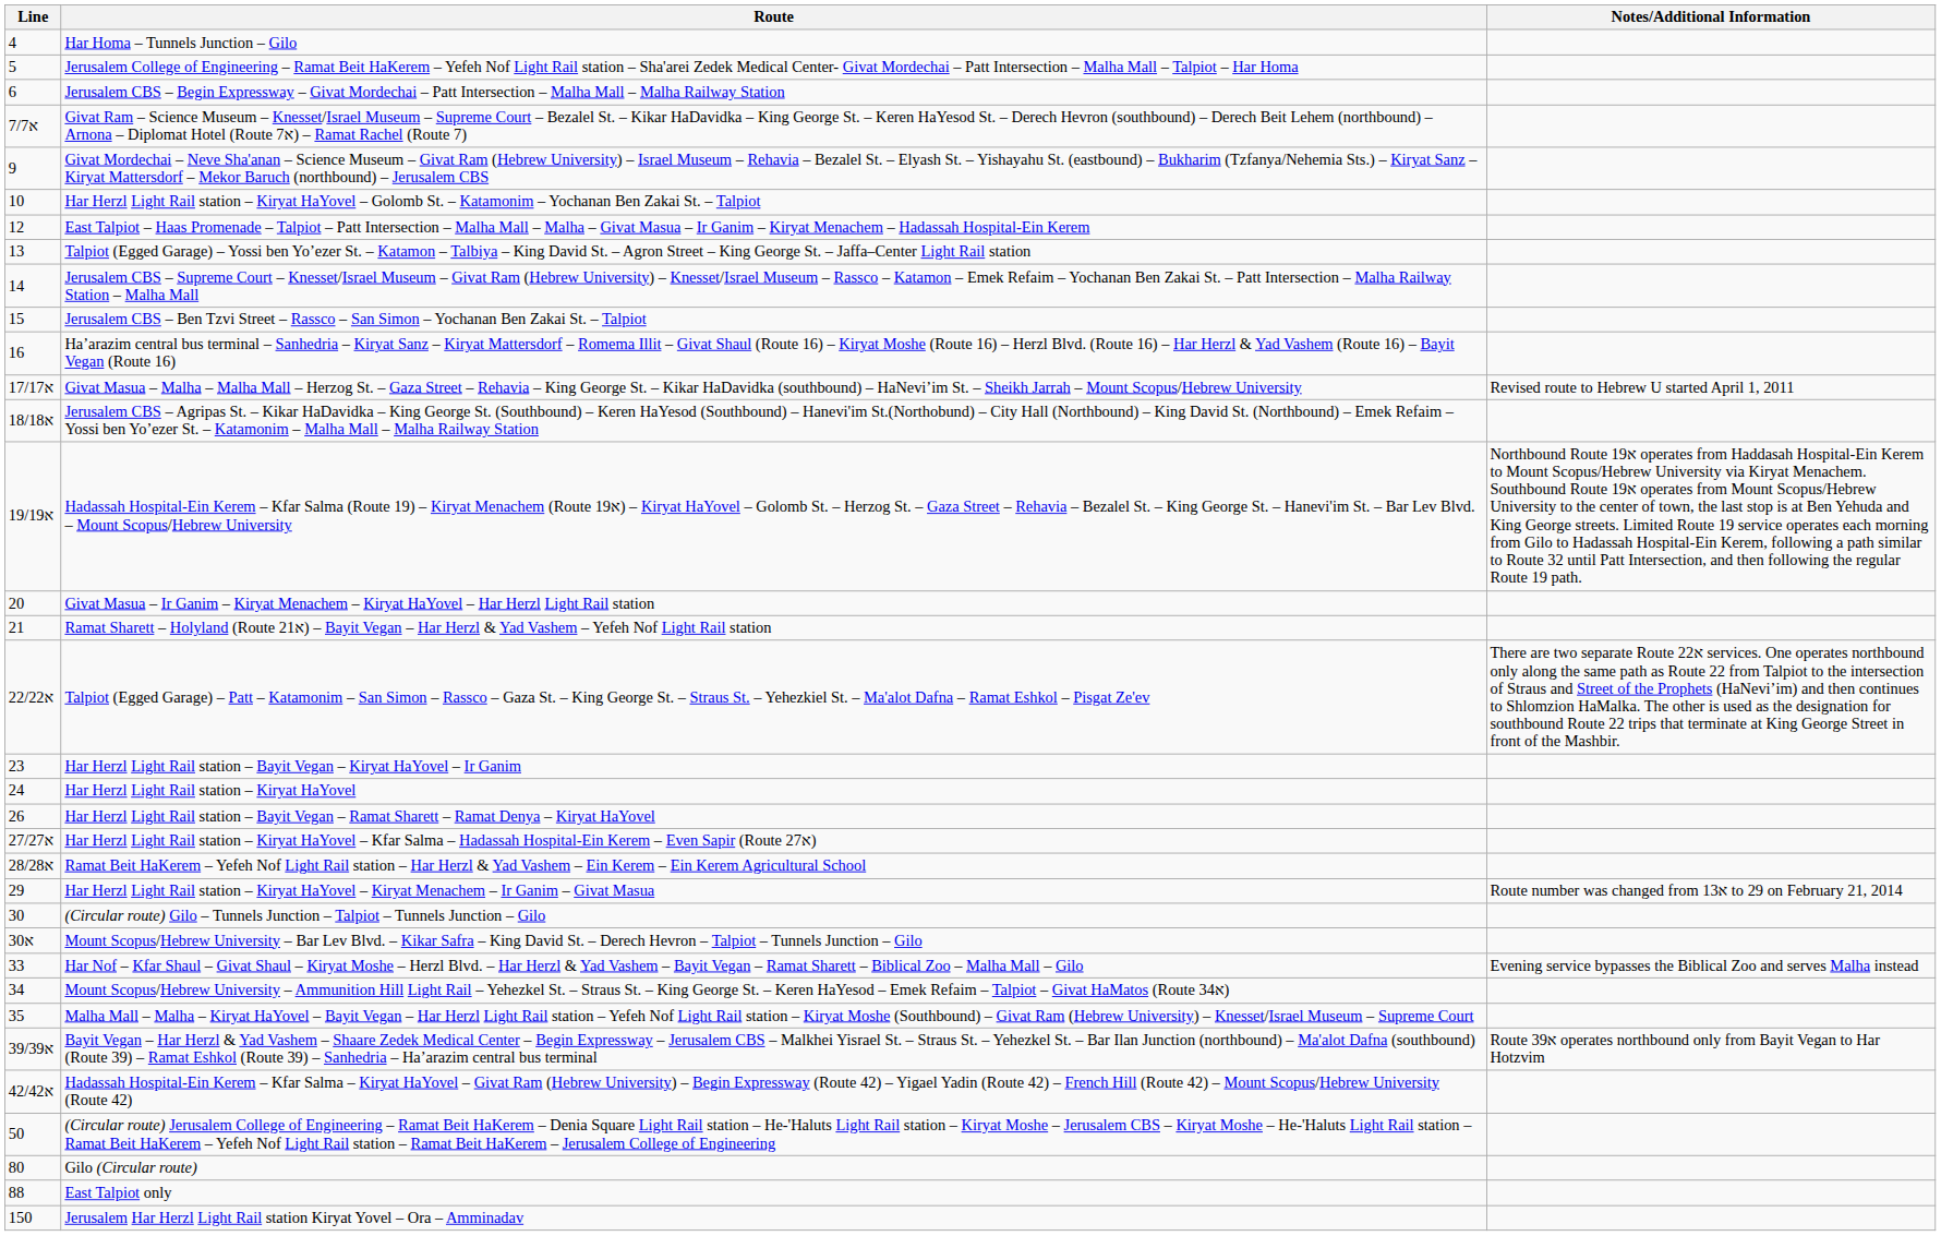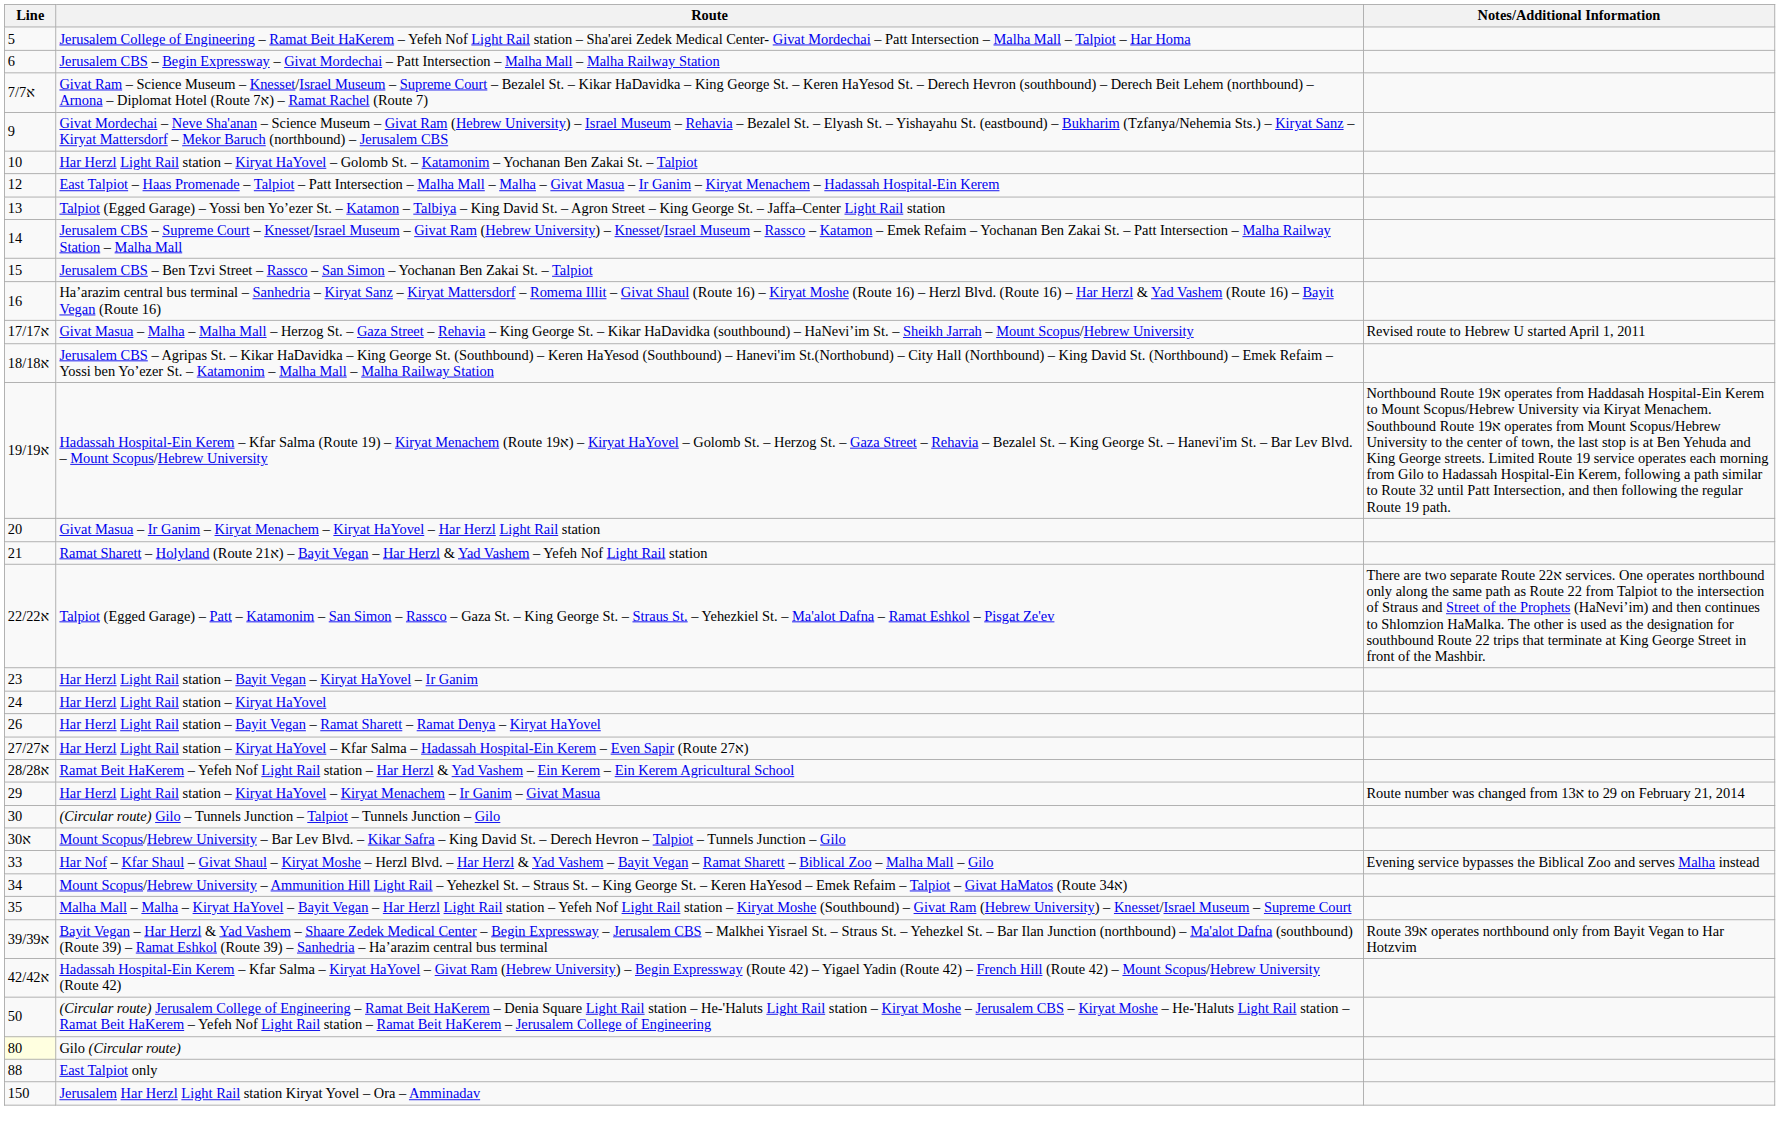 <table class="wikitable">
 <tr>
 <th width="50">Line</th>
 <th>Route</th>
 <th width="450">Notes/Additional Information</th>
-</tr>
-<tr>
-<td>4</td>
-<td><a href='#'>Har Homa</a> – Tunnels Junction – <a href='#'>Gilo</a></td>
-<td></td>
 </tr>
 <tr>
 <td>5</td>
 <td><a href='#'>Jerusalem College of Engineering</a> – <a href='#'>Ramat Beit HaKerem</a> – Yefeh Nof <a href='#'>Light Rail</a> station – Sha'arei Zedek Medical Center- <a href='#'>Givat Mordechai</a> – Patt Intersection – <a href='#'>Malha Mall</a> – <a href='#'>Talpiot</a> – <a href='#'>Har Homa</a></td>
 <td></td>
 </tr>
 <tr>
 <td>6</td>
 <td><a href='#'>Jerusalem CBS</a> – <a href='#'>Begin Expressway</a> – <a href='#'>Givat Mordechai</a> – Patt Intersection – <a href='#'>Malha Mall</a> – <a href='#'>Malha Railway Station</a></td>
 <td></td>
 </tr>
 <tr>
 <td>7/7א</td>
 <td><a href='#'>Givat Ram</a> – Science Museum – <a href='#'>Knesset</a>/<a href='#'>Israel Museum</a> – <a href='#'>Supreme Court</a> – Bezalel St. – Kikar HaDavidka – King George St. – Keren HaYesod St. – Derech Hevron (southbound) – Derech Beit Lehem (northbound) – <a href='#'>Arnona</a> – Diplomat Hotel (Route 7א) – <a href='#'>Ramat Rachel</a> (Route 7)</td>
 <td></td>
 </tr>
 <tr>
 <td>9</td>
 <td><a href='#'>Givat Mordechai</a> – <a href='#'>Neve Sha'anan</a> – Science Museum – <a href='#'>Givat Ram</a> (<a href='#'>Hebrew University</a>) – <a href='#'>Israel Museum</a> – <a href='#'>Rehavia</a> – Bezalel St. – Elyash St. – Yishayahu St. (eastbound) – <a href='#'>Bukharim</a> (Tzfanya/Nehemia Sts.) – <a href='#'>Kiryat Sanz</a> – <a href='#'>Kiryat Mattersdorf</a> – <a href='#'>Mekor Baruch</a> (northbound) – <a href='#'>Jerusalem CBS</a></td>
 <td></td>
 </tr>
 <tr>
 <td>10</td>
 <td><a href='#'>Har Herzl</a> <a href='#'>Light Rail</a> station – <a href='#'>Kiryat HaYovel</a> – Golomb St. – <a href='#'>Katamonim</a> – Yochanan Ben Zakai St. – <a href='#'>Talpiot</a></td>
 <td></td>
 </tr>
 <tr>
 <td>12</td>
 <td><a href='#'>East Talpiot</a> – <a href='#'>Haas Promenade</a> – <a href='#'>Talpiot</a> – Patt Intersection – <a href='#'>Malha Mall</a> – <a href='#'>Malha</a> – <a href='#'>Givat Masua</a> – <a href='#'>Ir Ganim</a> – <a href='#'>Kiryat Menachem</a> – <a href='#'>Hadassah Hospital-Ein Kerem</a></td>
 <td></td>
 </tr>
 <tr>
 <td>13</td>
 <td><a href='#'>Talpiot</a> (Egged Garage) – Yossi ben Yo’ezer St. – <a href='#'>Katamon</a> – <a href='#'>Talbiya</a> – King David St. – Agron Street – King George St. – Jaffa–Center <a href='#'>Light Rail</a> station</td>
 <td></td>
 </tr>
 <tr>
 <td>14</td>
 <td><a href='#'>Jerusalem CBS</a> – <a href='#'>Supreme Court</a> – <a href='#'>Knesset</a>/<a href='#'>Israel Museum</a> – <a href='#'>Givat Ram</a> (<a href='#'>Hebrew University</a>) – <a href='#'>Knesset</a>/<a href='#'>Israel Museum</a> – <a href='#'>Rassco</a> – <a href='#'>Katamon</a> – Emek Refaim – Yochanan Ben Zakai St. – Patt Intersection – <a href='#'>Malha Railway Station</a> – <a href='#'>Malha Mall</a></td>
 <td></td>
 </tr>
 <tr>
 <td>15</td>
 <td><a href='#'>Jerusalem CBS</a> – Ben Tzvi Street – <a href='#'>Rassco</a> – <a href='#'>San Simon</a> – Yochanan Ben Zakai St. – <a href='#'>Talpiot</a></td>
 </tr>
 <tr>
 <td>16</td>
 <td>Ha’arazim central bus terminal – <a href='#'>Sanhedria</a> – <a href='#'>Kiryat Sanz</a> – <a href='#'>Kiryat Mattersdorf</a> – <a href='#'>Romema Illit</a> – <a href='#'>Givat Shaul</a> (Route 16) – <a href='#'>Kiryat Moshe</a> (Route 16) – Herzl Blvd. (Route 16) – <a href='#'>Har Herzl</a> & <a href='#'>Yad Vashem</a> (Route 16) – <a href='#'>Bayit Vegan</a> (Route 16)</td>
 <td></td>
 </tr>
 <tr>
 <td>17/17א</td>
 <td><a href='#'>Givat Masua</a> – <a href='#'>Malha</a> – <a href='#'>Malha Mall</a> – Herzog St. – <a href='#'>Gaza Street</a> – <a href='#'>Rehavia</a> – King George St. – Kikar HaDavidka (southbound) – HaNevi’im St. – <a href='#'>Sheikh Jarrah</a> – <a href='#'>Mount Scopus</a>/<a href='#'>Hebrew University</a></td>
 <td>Revised route to Hebrew U started April 1, 2011</td>
 </tr>
 <tr>
 <td>18/18א</td>
 <td><a href='#'>Jerusalem CBS</a> – Agripas St. – Kikar HaDavidka – King George St. (Southbound) – Keren HaYesod (Southbound) – Hanevi'im St.(Northobund) – City Hall (Northbound) – King David St. (Northbound) – Emek Refaim – Yossi ben Yo’ezer St. – <a href='#'>Katamonim</a> – <a href='#'>Malha Mall</a> – <a href='#'>Malha Railway Station</a></td>
 <td></td>
 </tr>
 <tr>
 <td>19/19א</td>
 <td><a href='#'>Hadassah Hospital-Ein Kerem</a> – Kfar Salma (Route 19) – <a href='#'>Kiryat Menachem</a> (Route 19א) – <a href='#'>Kiryat HaYovel</a> – Golomb St. – Herzog St. – <a href='#'>Gaza Street</a> – <a href='#'>Rehavia</a> – Bezalel St. – King George St. – Hanevi'im St. – Bar Lev Blvd. – <a href='#'>Mount Scopus</a>/<a href='#'>Hebrew University</a></td>
 <td>Northbound Route 19א operates from Haddasah Hospital-Ein Kerem to Mount Scopus/Hebrew University via Kiryat Menachem.  Southbound Route 19א operates from Mount Scopus/Hebrew University to the center of town, the last stop is at Ben Yehuda and King George streets.  Limited Route 19 service operates each morning from Gilo to Hadassah Hospital-Ein Kerem, following a path similar to Route 32 until Patt Intersection, and then following the regular Route 19 path.</td>
 </tr>
 <tr>
 <td>20</td>
 <td><a href='#'>Givat Masua</a> – <a href='#'>Ir Ganim</a> – <a href='#'>Kiryat Menachem</a> – <a href='#'>Kiryat HaYovel</a> – <a href='#'>Har Herzl</a> <a href='#'>Light Rail</a> station</td>
 <td></td>
 </tr>
 <tr>
 <td>21</td>
 <td><a href='#'>Ramat Sharett</a> – <a href='#'>Holyland</a> (Route 21א) – <a href='#'>Bayit Vegan</a> – <a href='#'>Har Herzl</a> & <a href='#'>Yad Vashem</a> – Yefeh Nof <a href='#'>Light Rail</a> station</td>
 <td></td>
 </tr>
 <tr>
 <td>22/22א</td>
 <td><a href='#'>Talpiot</a> (Egged Garage) – <a href='#'>Patt</a> – <a href='#'>Katamonim</a> – <a href='#'>San Simon</a> – <a href='#'>Rassco</a> – Gaza St. – King George St. – <a href='#'>Straus St.</a> – Yehezkiel St. – <a href='#'>Ma'alot Dafna</a> – <a href='#'>Ramat Eshkol</a> – <a href='#'>Pisgat Ze'ev</a></td>
 <td>There are two separate Route 22א services. One operates northbound only along the same path as Route 22 from Talpiot to the intersection of Straus and <a href='#'>Street of the Prophets</a> (HaNevi’im) and then continues to Shlomzion HaMalka. The other is used as the designation for southbound Route 22 trips that terminate at King George Street in front of the Mashbir.</td>
 </tr>
 <tr>
 <td>23</td>
 <td><a href='#'>Har Herzl</a> <a href='#'>Light Rail</a> station – <a href='#'>Bayit Vegan</a> – <a href='#'>Kiryat HaYovel</a> – <a href='#'>Ir Ganim</a></td>
 <td></td>
 </tr>
 <tr>
 <td>24</td>
 <td><a href='#'>Har Herzl</a> <a href='#'>Light Rail</a> station – <a href='#'>Kiryat HaYovel</a></td>
 <td></td>
 </tr>
 <tr>
 <td>26</td>
 <td><a href='#'>Har Herzl</a> <a href='#'>Light Rail</a> station – <a href='#'>Bayit Vegan</a> – <a href='#'>Ramat Sharett</a> – <a href='#'>Ramat Denya</a> – <a href='#'>Kiryat HaYovel</a></td>
 <td></td>
 </tr>
 <tr>
 <td>27/27א</td>
 <td><a href='#'>Har Herzl</a> <a href='#'>Light Rail</a> station – <a href='#'>Kiryat HaYovel</a> – Kfar Salma – <a href='#'>Hadassah Hospital-Ein Kerem</a> – <a href='#'>Even Sapir</a> (Route 27א)</td>
 <td></td>
 </tr>
 <tr>
 <td>28/28א</td>
 <td><a href='#'>Ramat Beit HaKerem</a> – Yefeh Nof <a href='#'>Light Rail</a> station – <a href='#'>Har Herzl</a> & <a href='#'>Yad Vashem</a> – <a href='#'>Ein Kerem</a> – <a href='#'>Ein Kerem Agricultural School</a></td>
 <td></td>
 </tr>
 <tr>
 <td>29</td>
 <td><a href='#'>Har Herzl</a> <a href='#'>Light Rail</a> station – <a href='#'>Kiryat HaYovel</a> – <a href='#'>Kiryat Menachem</a> – <a href='#'>Ir Ganim</a> – <a href='#'>Givat Masua</a></td>
 <td>Route number was changed from 13א to 29 on February 21, 2014</td>
 </tr>
 <tr>
 <td>30</td>
 <td><em>(Circular route)</em> <a href='#'>Gilo</a> – Tunnels Junction – <a href='#'>Talpiot</a> – Tunnels Junction – <a href='#'>Gilo</a></td>
 <td></td>
 </tr>
 <tr>
 <td>30א</td>
 <td><a href='#'>Mount Scopus</a>/<a href='#'>Hebrew University</a> – Bar Lev Blvd. – <a href='#'>Kikar Safra</a> – King David St. – Derech Hevron – <a href='#'>Talpiot</a> – Tunnels Junction – <a href='#'>Gilo</a></td>
 <td></td>
 </tr>
 <tr>
 <td>33</td>
 <td><a href='#'>Har Nof</a> – <a href='#'>Kfar Shaul</a> – <a href='#'>Givat Shaul</a> – <a href='#'>Kiryat Moshe</a> – Herzl Blvd. – <a href='#'>Har Herzl</a> & <a href='#'>Yad Vashem</a> – <a href='#'>Bayit Vegan</a> – <a href='#'>Ramat Sharett</a> – <a href='#'>Biblical Zoo</a> – <a href='#'>Malha Mall</a> – <a href='#'>Gilo</a></td>
 <td>Evening service bypasses the Biblical Zoo and serves <a href='#'>Malha</a> instead</td>
 </tr>
 <tr>
 <td>34</td>
 <td><a href='#'>Mount Scopus</a>/<a href='#'>Hebrew University</a> – <a href='#'>Ammunition Hill</a> <a href='#'>Light Rail</a> – Yehezkel St. – Straus St. – King George St. – Keren HaYesod – Emek Refaim – <a href='#'>Talpiot</a> – <a href='#'>Givat HaMatos</a> (Route 34א)</td>
 <td></td>
 </tr>
 <tr>
 <td>35</td>
 <td><a href='#'>Malha Mall</a> – <a href='#'>Malha</a> – <a href='#'>Kiryat HaYovel</a> – <a href='#'>Bayit Vegan</a> – <a href='#'>Har Herzl</a> <a href='#'>Light Rail</a> station – Yefeh Nof <a href='#'>Light Rail</a> station – <a href='#'>Kiryat Moshe</a> (Southbound) – <a href='#'>Givat Ram</a> (<a href='#'>Hebrew University</a>) – <a href='#'>Knesset</a>/<a href='#'>Israel Museum</a> – <a href='#'>Supreme Court</a></td>
 <td></td>
 </tr>
 <tr>
 <td>39/39א</td>
 <td><a href='#'>Bayit Vegan</a> – <a href='#'>Har Herzl</a> & <a href='#'>Yad Vashem</a> – <a href='#'>Shaare Zedek Medical Center</a> – <a href='#'>Begin Expressway</a> – <a href='#'>Jerusalem CBS</a> – Malkhei Yisrael St. – Straus St. – Yehezkel St. – Bar Ilan Junction (northbound) – <a href='#'>Ma'alot Dafna</a> (southbound) (Route 39) – <a href='#'>Ramat Eshkol</a> (Route 39) – <a href='#'>Sanhedria</a> – Ha’arazim central bus terminal</td>
 <td>Route 39א operates northbound only from Bayit Vegan to Har Hotzvim</td>
 </tr>
 <tr>
 <td>42/42א</td>
 <td><a href='#'>Hadassah Hospital-Ein Kerem</a> – Kfar Salma – <a href='#'>Kiryat HaYovel</a> – <a href='#'>Givat Ram</a> (<a href='#'>Hebrew University</a>) – <a href='#'>Begin Expressway</a> (Route 42) – Yigael Yadin (Route 42) – <a href='#'>French Hill</a> (Route 42) – <a href='#'>Mount Scopus</a>/<a href='#'>Hebrew University</a> (Route 42)</td>
 <td></td>
 </tr>
 <tr>
 <td>50</td>
 <td><em>(Circular route)</em> <a href='#'>Jerusalem College of Engineering</a> – <a href='#'>Ramat Beit HaKerem</a> – Denia Square <a href='#'>Light Rail</a> station – He-'Haluts <a href='#'>Light Rail</a> station – <a href='#'>Kiryat Moshe</a> – <a href='#'>Jerusalem CBS</a> – <a href='#'>Kiryat Moshe</a> – He-'Haluts <a href='#'>Light Rail</a> station – <a href='#'>Ramat Beit HaKerem</a> – Yefeh Nof <a href='#'>Light Rail</a> station – <a href='#'>Ramat Beit HaKerem</a> – <a href='#'>Jerusalem College of Engineering</a></td>
 <td></td>
 </tr>
 <tr>
-<td>80</td>
+<td style="background: lightyellow;">80</td>
 <td>Gilo <em>(Circular route)</em></td>
 <td></td>
 </tr>
 <tr>
 <td>88</td>
 <td><a href='#'>East Talpiot</a> only</td>
 <td></td>
 </tr>
 <tr>
 <td>150</td>
 <td><a href='#'>Jerusalem</a> <a href='#'>Har Herzl</a> <a href='#'>Light Rail</a> station Kiryat Yovel – Ora – <a href='#'>Amminadav</a></td>
 <td></td>
 </tr>
 </table>
